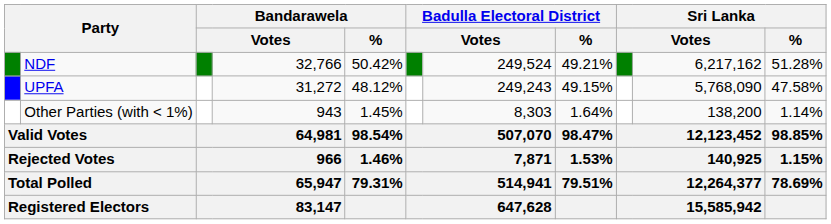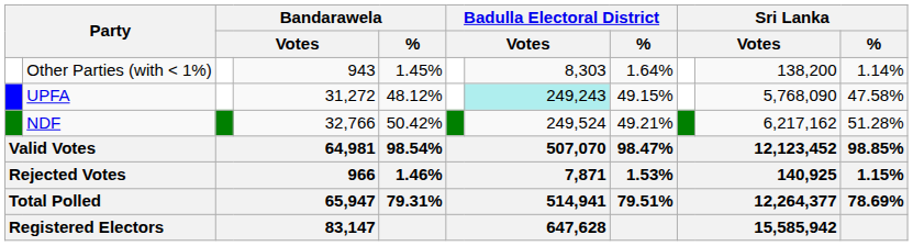 <table class="wikitable">
 <tr>
 <th colspan="2" width="144px"rowspan="2">Party</th>
 <th colspan="3" width="216px">Bandarawela</th>
 <th colspan="3" width="216px"><a href='#'>Badulla Electoral District</a></th>
 <th colspan="3" width="216px">Sri Lanka</th>
 </tr>
 <tr>
 <th colspan="2" width="144px">Votes</th>
 <th>%</th>
 <th colspan="2" width="144px">Votes</th>
 <th>%</th>
 <th colspan="2" width="144px">Votes</th>
 <th>%</th>
 </tr>
 <tr>
+<td style="background-color:white;" width="10px"></td>
+<td style="text-align:left;">Other Parties (with < 1%)</td>
+<td style="background-color:white;" width="10px"></td>
+<td style="text-align:right;">943</td>
+<td style="text-align:right;">1.45%</td>
+<td style="background-color:white;" width="10px"></td>
+<td style="text-align:right;">8,303</td>
+<td style="text-align:right;">1.64%</td>
+<td style="background-color:white;" width="10px"></td>
+<td style="text-align:right;">138,200</td>
+<td style="text-align:right;">1.14%</td>
+</tr>
+<tr>
+<td style="background-color:blue;" width="10px"></td>
+<td style="text-align:left;"><a href='#'>UPFA</a></td>
+<td style="background-color:white;" width="10px"></td>
+<td style="text-align:right;">31,272</td>
+<td style="text-align:right;">48.12%</td>
+<td style="background-color:white;" width="10px"></td>
+<td style="background: paleturquoise; text-align:right;">249,243</td>
+<td style="text-align:right;">49.15%</td>
+<td style="background-color:white;" width="10px"></td>
+<td style="text-align:right;">5,768,090</td>
+<td style="text-align:right;">47.58%</td>
+</tr>
+<tr>
 <td style="background-color:green;" width="10px"></td>
 <td style="text-align:left;"><a href='#'>NDF</a></td>
 <td style="background-color:green;" width="10px"></td>
 <td style="text-align:right;">32,766</td>
 <td style="text-align:right;">50.42%</td>
 <td style="background-color:green;" width="10px"></td>
 <td style="text-align:right;">249,524</td>
 <td style="text-align:right;">49.21%</td>
 <td style="background-color:green;" width="10px"></td>
 <td style="text-align:right;">6,217,162</td>
 <td style="text-align:right;">51.28%</td>
-</tr>
-<tr>
-<td style="background-color:blue;" width="10px"></td>
-<td style="text-align:left;"><a href='#'>UPFA</a></td>
-<td style="background-color:white;" width="10px"></td>
-<td style="text-align:right;">31,272</td>
-<td style="text-align:right;">48.12%</td>
-<td style="background-color:white;" width="10px"></td>
-<td style="text-align:right;">249,243</td>
-<td style="text-align:right;">49.15%</td>
-<td style="background-color:white;" width="10px"></td>
-<td style="text-align:right;">5,768,090</td>
-<td style="text-align:right;">47.58%</td>
-</tr>
-<tr>
-<td style="background-color:white;" width="10px"></td>
-<td style="text-align:left;">Other Parties (with < 1%)</td>
-<td style="background-color:white;" width="10px"></td>
-<td style="text-align:right;">943</td>
-<td style="text-align:right;">1.45%</td>
-<td style="background-color:white;" width="10px"></td>
-<td style="text-align:right;">8,303</td>
-<td style="text-align:right;">1.64%</td>
-<td style="background-color:white;" width="10px"></td>
-<td style="text-align:right;">138,200</td>
-<td style="text-align:right;">1.14%</td>
 </tr>
 <tr>
 <th colspan="2" width="144px"style="text-align:left;">Valid Votes</th>
 <th style="text-align:right;"colspan="2" width="144px">64,981</th>
 <th style="text-align:right;">98.54%</th>
 <th style="text-align:right;"colspan="2" width="144px">507,070</th>
 <th style="text-align:right;">98.47%</th>
 <th style="text-align:right;"colspan="2" width="144px">12,123,452</th>
 <th style="text-align:right;">98.85%</th>
 </tr>
 <tr>
 <th colspan="2" width="144px"style="text-align:left;">Rejected Votes</th>
 <th style="text-align:right;"colspan="2" width="144px">966</th>
 <th style="text-align:right;">1.46%</th>
 <th style="text-align:right;"colspan="2" width="144px">7,871</th>
 <th style="text-align:right;">1.53%</th>
 <th style="text-align:right;"colspan="2" width="144px">140,925</th>
 <th style="text-align:right;">1.15%</th>
 </tr>
 <tr>
 <th colspan="2" width="144px"style="text-align:left;">Total Polled</th>
 <th style="text-align:right;"colspan="2" width="144px">65,947</th>
 <th style="text-align:right;">79.31%</th>
 <th style="text-align:right;"colspan="2" width="144px">514,941</th>
 <th style="text-align:right;">79.51%</th>
 <th style="text-align:right;"colspan="2" width="144px">12,264,377</th>
 <th style="text-align:right;">78.69%</th>
 </tr>
 <tr>
 <th colspan="2" width="144px"style="text-align:left;">Registered Electors</th>
 <th style="text-align:right;"colspan="2" width="144px">83,147</th>
 <th></th>
 <th style="text-align:right;"colspan="2" width="144px">647,628</th>
 <th></th>
 <th style="text-align:right;"colspan="2" width="144px">15,585,942</th>
 <th></th>
 </tr>
 </table>
